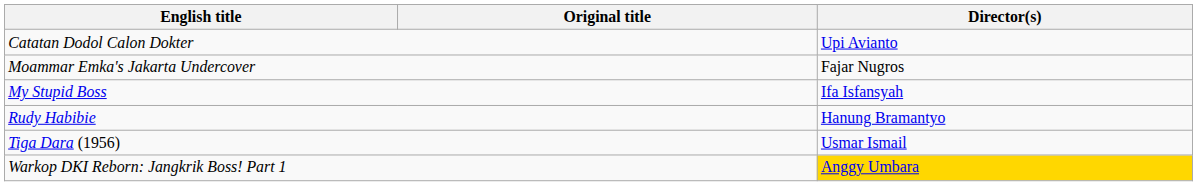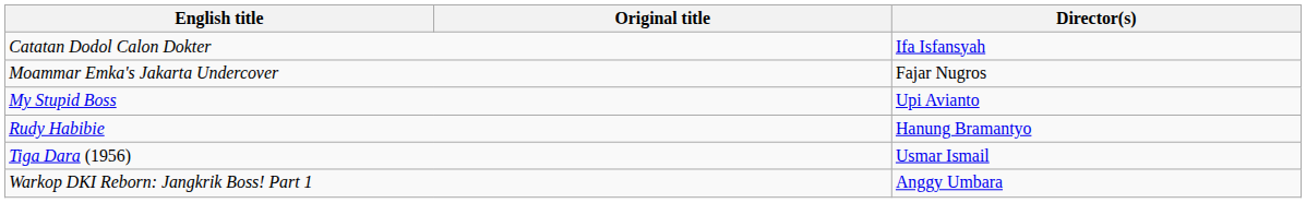 <table class="wikitable" style="width:95%; margin-bottom:2px">
 <tr>
 <th>English title</th>
 <th>Original title</th>
 <th>Director(s)</th>
 </tr>
 <tr>
 <td colspan="2"><em>Catatan Dodol Calon Dokter</em></td>
-<td><a href='#'>Upi Avianto</a></td>
+<td><a href='#'>Ifa Isfansyah</a></td>
 </tr>
 <tr>
 <td colspan="2"><em>Moammar Emka's Jakarta Undercover</em></td>
 <td>Fajar Nugros</td>
 </tr>
 <tr>
 <td colspan="2"><em><a href='#'>My Stupid Boss</a></em></td>
-<td><a href='#'>Ifa Isfansyah</a></td>
+<td><a href='#'>Upi Avianto</a></td>
 </tr>
 <tr>
 <td colspan="2"><em><a href='#'>Rudy Habibie</a></em></td>
 <td><a href='#'>Hanung Bramantyo</a></td>
 </tr>
 <tr>
 <td colspan="2"><em><a href='#'>Tiga Dara</a></em> (1956)</td>
 <td><a href='#'>Usmar Ismail</a></td>
 </tr>
 <tr>
 <td colspan="2"><em>Warkop DKI Reborn: Jangkrik Boss! Part 1</em></td>
-<td style="background: gold;"><a href='#'>Anggy Umbara</a></td>
+<td><a href='#'>Anggy Umbara</a></td>
 </tr>
 </table>
